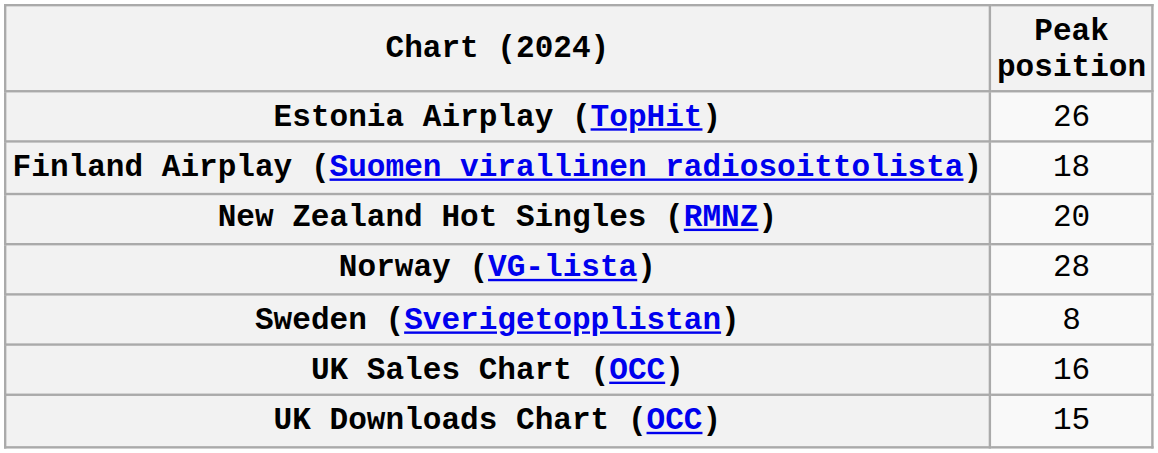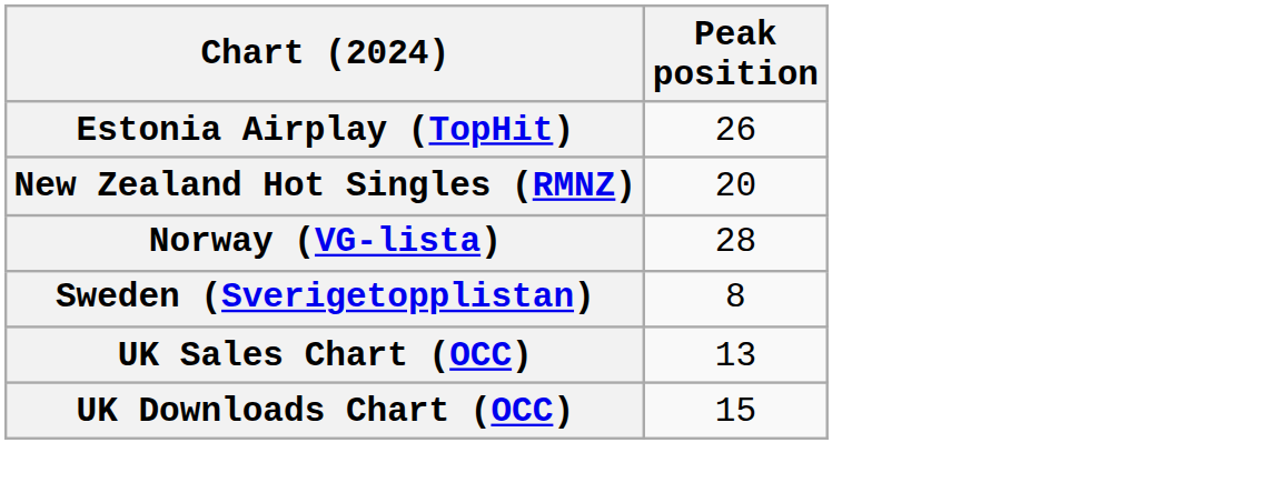 <table class="wikitable sortable plainrowheaders" style="text-align:center">
 <tr>
 <th scope="col">Chart (2024)</th>
 <th scope="col">Peak<br>position</th>
 </tr>
 <tr>
 <th scope="row">Estonia Airplay (<a href='#'>TopHit</a>)</th>
 <td>26</td>
-</tr>
-<tr>
-<th scope="row">Finland Airplay (<a href='#'>Suomen virallinen radiosoittolista</a>)</th>
-<td>18</td>
 </tr>
 <tr>
 <th scope="row">New Zealand Hot Singles (<a href='#'>RMNZ</a>)</th>
 <td>20</td>
 </tr>
 <tr>
 <th scope="row">Norway (<a href='#'>VG-lista</a>)</th>
 <td>28</td>
 </tr>
 <tr>
 <th scope="row">Sweden (<a href='#'>Sverigetopplistan</a>)</th>
 <td>8</td>
 </tr>
 <tr>
 <th scope="row">UK Sales Chart (<a href='#'>OCC</a>)</th>
-<td>16</td>
+<td>13</td>
 </tr>
 <tr>
 <th scope="row">UK Downloads Chart (<a href='#'>OCC</a>)</th>
 <td>15</td>
 </tr>
 </table>
